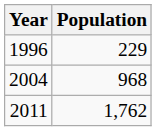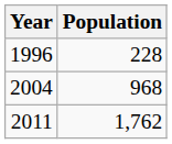 <table class="wikitable" style="line-height:1.1em;">
 <tr>
 <th>Year</th>
 <th>Population</th>
 </tr>
 <tr align="right">
 <td>1996</td>
-<td>229</td>
+<td>228</td>
 </tr>
 <tr align="right">
 <td>2004</td>
 <td>968</td>
 </tr>
 <tr align="right">
 <td>2011</td>
 <td>1,762</td>
 </tr>
 </table>
